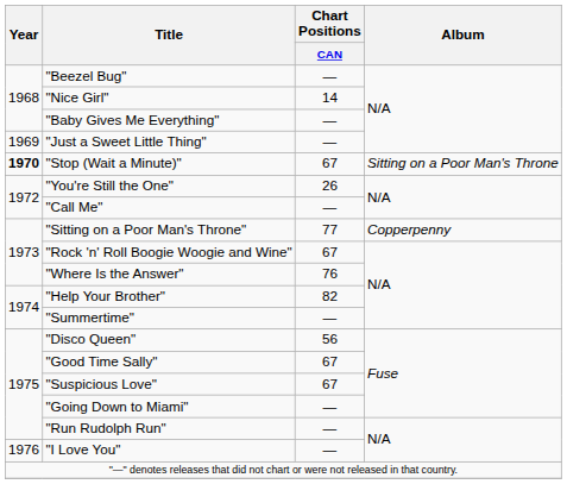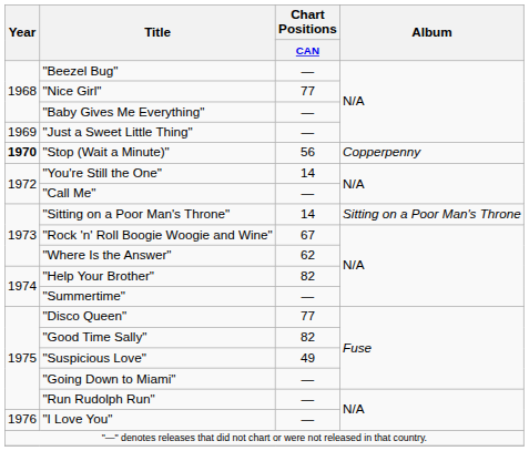 <table class="wikitable">
 <tr>
 <th rowspan=2>Year</th>
 <th rowspan=2>Title</th>
 <th>Chart Positions</th>
 <th rowspan=2>Album</th>
 </tr>
 <tr>
 <th width=45><small><a href='#'>CAN</a><br></small></th>
 </tr>
 <tr>
 <td rowspan=3>1968</td>
 <td>"Beezel Bug"</td>
 <td align="center">—</td>
 <td rowspan="4">N/A</td>
 </tr>
 <tr>
 <td>"Nice Girl"</td>
-<td align="center">14</td>
+<td align="center">77</td>
 </tr>
 <tr>
 <td>"Baby Gives Me Everything"</td>
 <td align="center">—</td>
 </tr>
 <tr>
 <td>1969</td>
 <td>"Just a Sweet Little Thing"</td>
 <td align="center">—</td>
 </tr>
 <tr>
 <td><strong>1970</strong></td>
 <td>"Stop (Wait a Minute)"</td>
-<td align="center">67</td>
-<td><em>Sitting on a Poor Man's Throne</em></td>
+<td align="center">56</td>
+<td><em>Copperpenny</em></td>
 </tr>
 <tr>
 <td rowspan="2">1972</td>
 <td>"You're Still the One"</td>
-<td align="center">26</td>
+<td align="center">14</td>
 <td rowspan="2">N/A</td>
 </tr>
 <tr>
 <td>"Call Me"</td>
 <td align="center">—</td>
 </tr>
 <tr>
 <td rowspan="3">1973</td>
 <td>"Sitting on a Poor Man's Throne"</td>
-<td align="center">77</td>
-<td><em>Copperpenny</em></td>
+<td align="center">14</td>
+<td><em>Sitting on a Poor Man's Throne</em></td>
 </tr>
 <tr>
 <td>"Rock 'n' Roll Boogie Woogie and Wine"</td>
 <td align="center">67</td>
 <td rowspan="4">N/A</td>
 </tr>
 <tr>
 <td>"Where Is the Answer"</td>
-<td align="center">76</td>
+<td align="center">62</td>
 </tr>
 <tr>
 <td rowspan="2">1974</td>
 <td>"Help Your Brother"</td>
 <td align="center">82</td>
 </tr>
 <tr>
 <td>"Summertime"</td>
 <td align="center">—</td>
 </tr>
 <tr>
 <td rowspan="5">1975</td>
 <td>"Disco Queen"</td>
-<td align="center">56</td>
+<td align="center">77</td>
 <td rowspan="4"><em>Fuse</em></td>
 </tr>
 <tr>
 <td>"Good Time Sally"</td>
-<td align="center">67</td>
+<td align="center">82</td>
 </tr>
 <tr>
 <td>"Suspicious Love"</td>
-<td align="center">67</td>
+<td align="center">49</td>
 </tr>
 <tr>
 <td>"Going Down to Miami"</td>
 <td align="center">—</td>
 </tr>
 <tr>
 <td>"Run Rudolph Run"</td>
 <td align="center">—</td>
 <td rowspan="2">N/A</td>
 </tr>
 <tr>
 <td>1976</td>
 <td>"I Love You"</td>
 <td align="center">—</td>
 </tr>
 <tr>
 <td colspan="13" align="center" style="font-size:9pt">"—" denotes releases that did not chart or were not released in that country.</td>
 </tr>
 <tr>
 </tr>
 </table>
